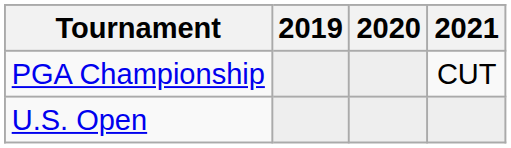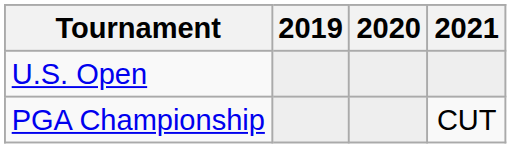 <table class="wikitable" style="font-size:95%;text-align:center;">
 <tr>
 <th>Tournament</th>
 <th>2019</th>
 <th>2020</th>
 <th>2021</th>
 </tr>
 <tr>
+<td align=left><a href='#'>U.S. Open</a></td>
+<td style="background:#eeeeee;"></td>
+<td style="background:#eeeeee;"></td>
+<td style="background:#eeeeee;"></td>
+</tr>
+<tr>
 <td align=left><a href='#'>PGA Championship</a></td>
 <td style="background:#eeeeee;"></td>
 <td style="background:#eeeeee;"></td>
 <td>CUT</td>
 </tr>
-<tr>
-<td align=left><a href='#'>U.S. Open</a></td>
-<td style="background:#eeeeee;"></td>
-<td style="background:#eeeeee;"></td>
-<td style="background:#eeeeee;"></td>
-</tr>
 </table>
